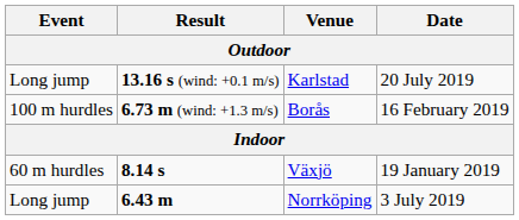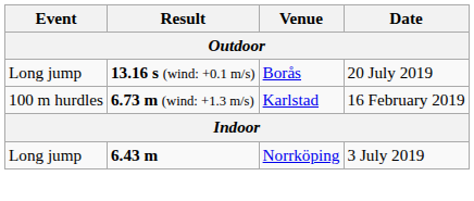 <table class="wikitable" style="border-collapse: collapse; font-size: 95%;">
 <tr>
 <th>Event</th>
 <th>Result</th>
 <th>Venue</th>
 <th>Date</th>
 </tr>
 <tr>
 <th colspan=4><em>Outdoor</em></th>
 </tr>
 <tr>
 <td>Long jump</td>
 <td><strong>13.16 s</strong> <small>(wind: +0.1 m/s)</small></td>
-<td> <a href='#'>Karlstad</a></td>
+<td> <a href='#'>Borås</a></td>
 <td>20 July 2019</td>
 </tr>
 <tr>
 <td>100 m hurdles</td>
 <td><strong>6.73 m</strong> <small>(wind: +1.3 m/s)</small></td>
-<td> <a href='#'>Borås</a></td>
+<td> <a href='#'>Karlstad</a></td>
 <td>16 February 2019</td>
 </tr>
 <tr>
 <th colspan=4><em>Indoor</em></th>
-</tr>
-<tr>
-<td>60 m hurdles</td>
-<td><strong>8.14 s</strong></td>
-<td> <a href='#'>Växjö</a></td>
-<td>19 January 2019</td>
 </tr>
 <tr>
 <td>Long jump</td>
 <td><strong>6.43 m</strong></td>
 <td> <a href='#'>Norrköping</a></td>
 <td>3 July 2019</td>
 </tr>
 </table>
